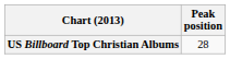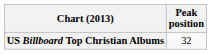 <table class="wikitable sortable" style="text-align: center;">
 <tr>
 <th>Chart (2013)</th>
 <th>Peak<br>position</th>
 </tr>
 <tr>
 <th>US <em>Billboard</em> Top Christian Albums</th>
-<td>28</td>
+<td>32</td>
 </tr>
 </table>
